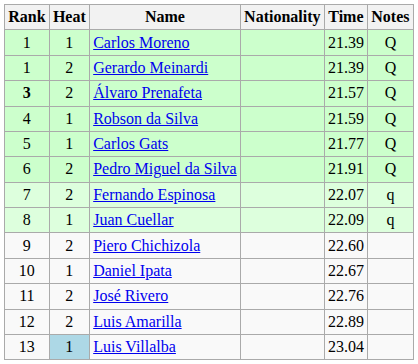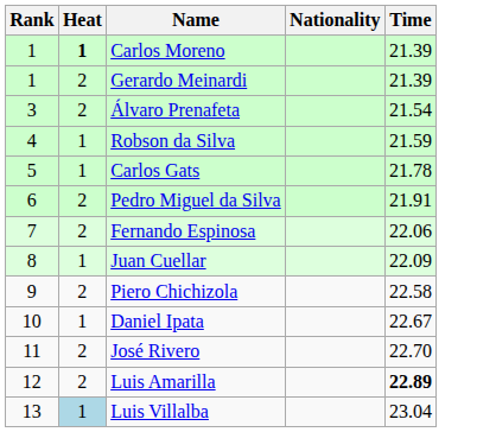 <table class="wikitable sortable" style="text-align:center">
 <tr>
 <th>Rank</th>
 <th>Heat</th>
 <th>Name</th>
 <th>Nationality</th>
 <th>Time</th>
-<th>Notes</th>
 </tr>
 <tr bgcolor=ccffcc>
 <td>1</td>
-<td>1</td>
+<td><strong>1</strong></td>
 <td align=left><a href='#'>Carlos Moreno</a></td>
 <td align=left></td>
 <td>21.39</td>
-<td>Q</td>
 </tr>
 <tr bgcolor=ccffcc>
 <td>1</td>
 <td>2</td>
 <td align=left><a href='#'>Gerardo Meinardi</a></td>
 <td align=left></td>
 <td>21.39</td>
-<td>Q</td>
 </tr>
 <tr bgcolor=ccffcc>
-<td><strong>3</strong></td>
+<td>3</td>
 <td>2</td>
 <td align=left><a href='#'>Álvaro Prenafeta</a></td>
 <td align=left></td>
-<td>21.57</td>
-<td>Q</td>
+<td>21.54</td>
 </tr>
 <tr bgcolor=ccffcc>
 <td>4</td>
 <td>1</td>
 <td align=left><a href='#'>Robson da Silva</a></td>
 <td align=left></td>
 <td>21.59</td>
-<td>Q</td>
 </tr>
 <tr bgcolor=ccffcc>
 <td>5</td>
 <td>1</td>
 <td align=left><a href='#'>Carlos Gats</a></td>
 <td align=left></td>
-<td>21.77</td>
-<td>Q</td>
+<td>21.78</td>
 </tr>
 <tr bgcolor=ccffcc>
 <td>6</td>
 <td>2</td>
 <td align=left><a href='#'>Pedro Miguel da Silva</a></td>
 <td align=left></td>
 <td>21.91</td>
-<td>Q</td>
 </tr>
 <tr bgcolor=ddffdd>
 <td>7</td>
 <td>2</td>
 <td align=left><a href='#'>Fernando Espinosa</a></td>
 <td align=left></td>
-<td>22.07</td>
-<td>q</td>
+<td>22.06</td>
 </tr>
 <tr bgcolor=ddffdd>
 <td>8</td>
 <td>1</td>
 <td align=left><a href='#'>Juan Cuellar</a></td>
 <td align=left></td>
 <td>22.09</td>
-<td>q</td>
 </tr>
 <tr>
 <td>9</td>
 <td>2</td>
 <td align=left><a href='#'>Piero Chichizola</a></td>
 <td align=left></td>
-<td>22.60</td>
-<td></td>
+<td>22.58</td>
 </tr>
 <tr>
 <td>10</td>
 <td>1</td>
 <td align=left><a href='#'>Daniel Ipata</a></td>
 <td align=left></td>
 <td>22.67</td>
-<td></td>
 </tr>
 <tr>
 <td>11</td>
 <td>2</td>
 <td align=left><a href='#'>José Rivero</a></td>
 <td align=left></td>
-<td>22.76</td>
-<td></td>
+<td>22.70</td>
 </tr>
 <tr>
 <td>12</td>
 <td>2</td>
 <td align=left><a href='#'>Luis Amarilla</a></td>
 <td align=left></td>
-<td>22.89</td>
-<td></td>
+<td><strong>22.89</strong></td>
 </tr>
 <tr>
 <td>13</td>
 <td style="background: lightblue;">1</td>
 <td align=left><a href='#'>Luis Villalba</a></td>
 <td align=left></td>
 <td>23.04</td>
-<td></td>
 </tr>
 </table>
